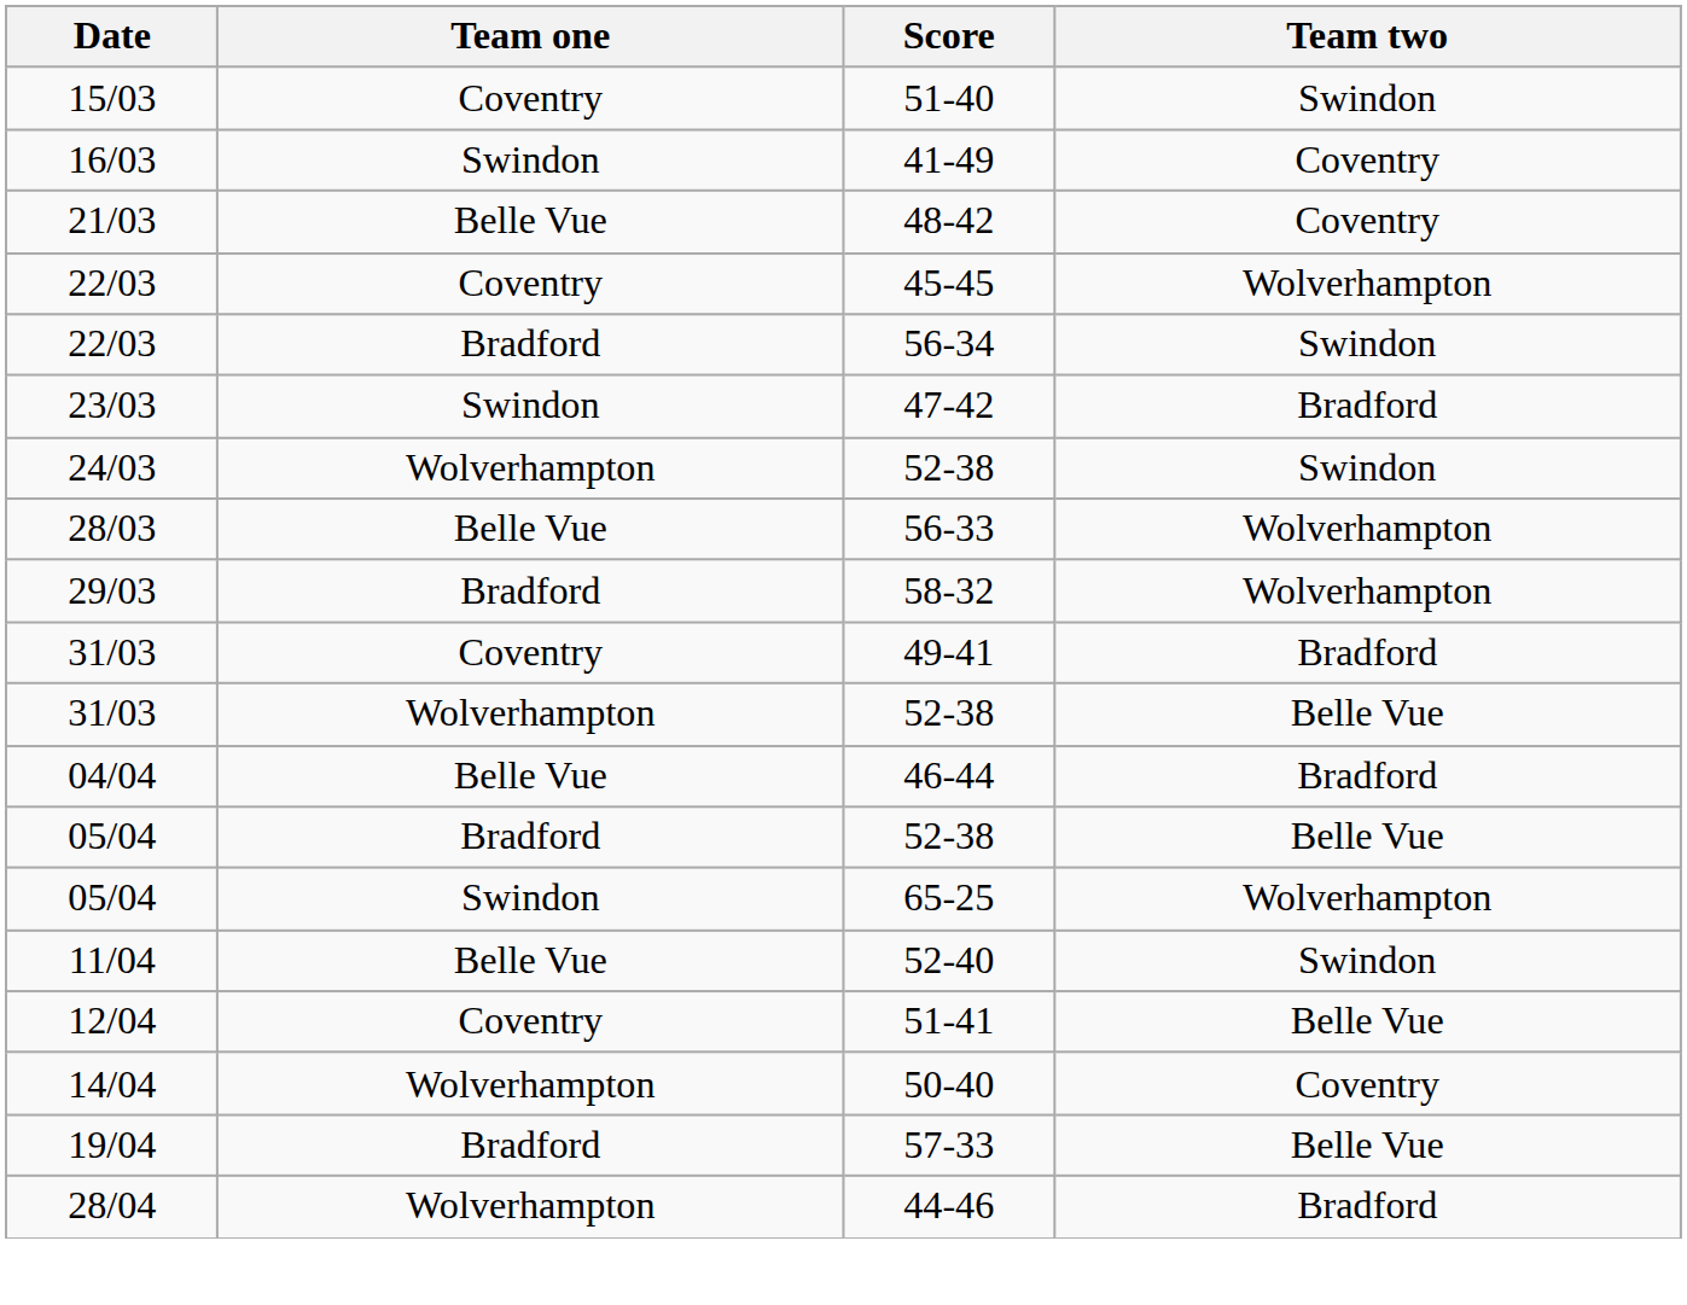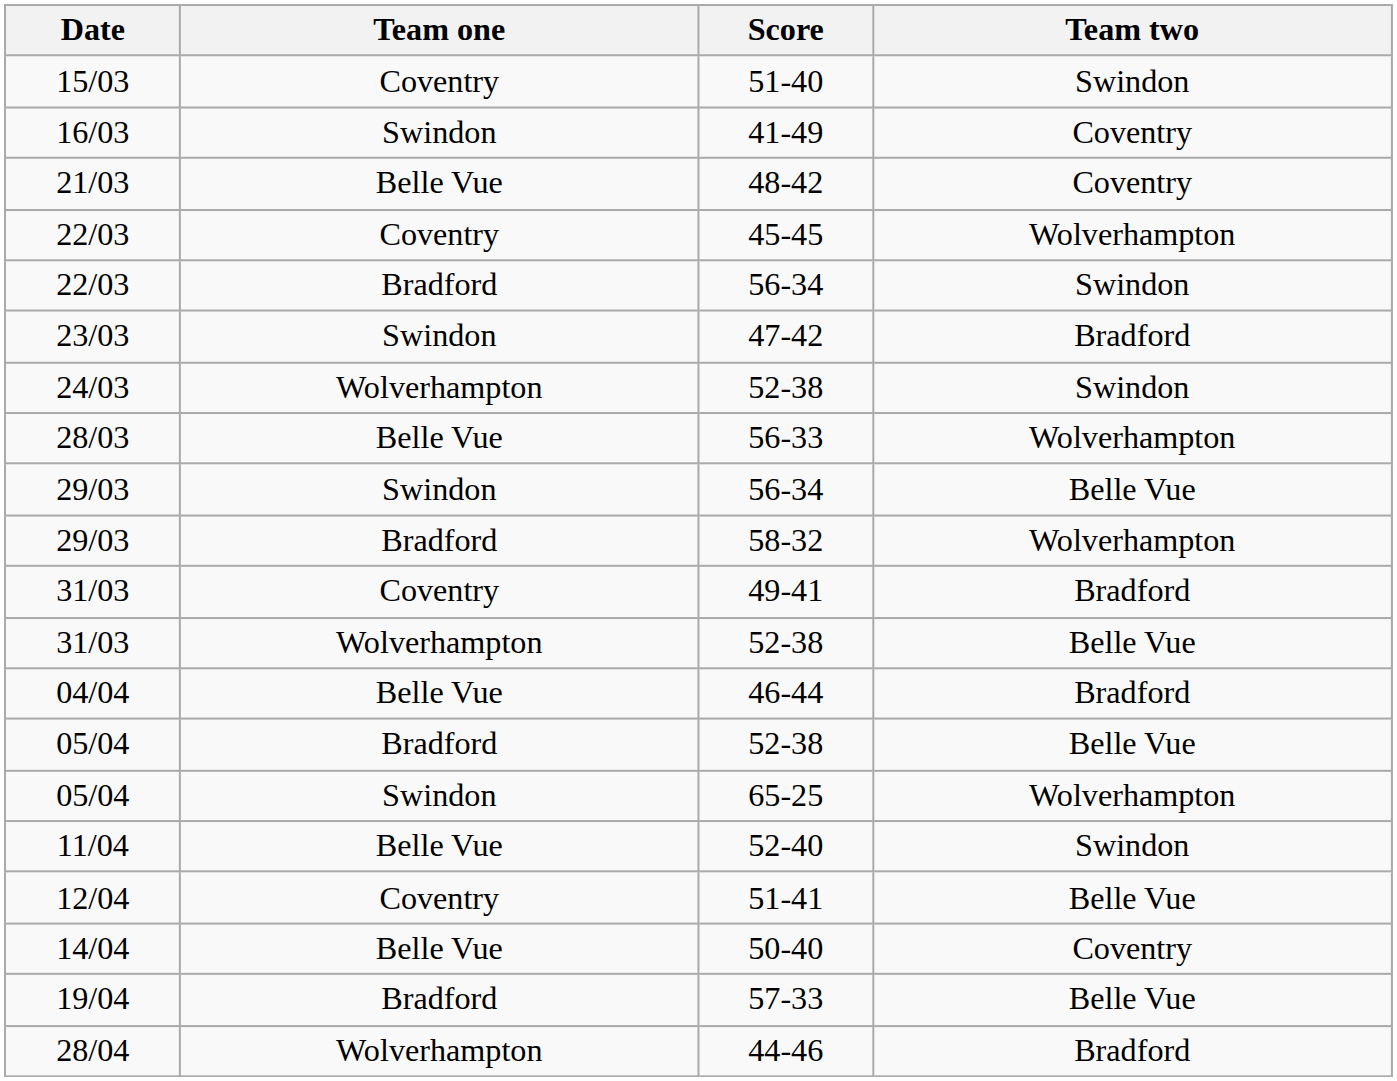 <table class="wikitable" style="text-align: center">
 <tr>
 <th width=80>Date</th>
 <th width=250>Team one</th>
 <th width=80>Score</th>
 <th width=250>Team two</th>
 </tr>
 <tr>
 <td>15/03</td>
 <td>Coventry</td>
 <td>51-40</td>
 <td>Swindon</td>
 </tr>
 <tr>
 <td>16/03</td>
 <td>Swindon</td>
 <td>41-49</td>
 <td>Coventry</td>
 </tr>
 <tr>
 <td>21/03</td>
 <td>Belle Vue</td>
 <td>48-42</td>
 <td>Coventry</td>
 </tr>
 <tr>
 <td>22/03</td>
 <td>Coventry</td>
 <td>45-45</td>
 <td>Wolverhampton</td>
 </tr>
 <tr>
 <td>22/03</td>
 <td>Bradford</td>
 <td>56-34</td>
 <td>Swindon</td>
 </tr>
 <tr>
 <td>23/03</td>
 <td>Swindon</td>
 <td>47-42</td>
 <td>Bradford</td>
 </tr>
 <tr>
 <td>24/03</td>
 <td>Wolverhampton</td>
 <td>52-38</td>
 <td>Swindon</td>
 </tr>
 <tr>
 <td>28/03</td>
 <td>Belle Vue</td>
 <td>56-33</td>
 <td>Wolverhampton</td>
 </tr>
 <tr>
 <td>29/03</td>
+<td>Swindon</td>
+<td>56-34</td>
+<td>Belle Vue</td>
+</tr>
+<tr>
+<td>29/03</td>
 <td>Bradford</td>
 <td>58-32</td>
 <td>Wolverhampton</td>
 </tr>
 <tr>
 <td>31/03</td>
 <td>Coventry</td>
 <td>49-41</td>
 <td>Bradford</td>
 </tr>
 <tr>
 <td>31/03</td>
 <td>Wolverhampton</td>
 <td>52-38</td>
 <td>Belle Vue</td>
 </tr>
 <tr>
 <td>04/04</td>
 <td>Belle Vue</td>
 <td>46-44</td>
 <td>Bradford</td>
 </tr>
 <tr>
 <td>05/04</td>
 <td>Bradford</td>
 <td>52-38</td>
 <td>Belle Vue</td>
 </tr>
 <tr>
 <td>05/04</td>
 <td>Swindon</td>
 <td>65-25</td>
 <td>Wolverhampton</td>
 </tr>
 <tr>
 <td>11/04</td>
 <td>Belle Vue</td>
 <td>52-40</td>
 <td>Swindon</td>
 </tr>
 <tr>
 <td>12/04</td>
 <td>Coventry</td>
 <td>51-41</td>
 <td>Belle Vue</td>
 </tr>
 <tr>
 <td>14/04</td>
-<td>Wolverhampton</td>
+<td>Belle Vue</td>
 <td>50-40</td>
 <td>Coventry</td>
 </tr>
 <tr>
 <td>19/04</td>
 <td>Bradford</td>
 <td>57-33</td>
 <td>Belle Vue</td>
 </tr>
 <tr>
 <td>28/04</td>
 <td>Wolverhampton</td>
 <td>44-46</td>
 <td>Bradford</td>
 </tr>
 </table>
